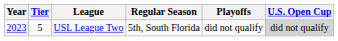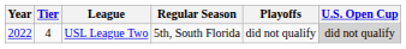 <table class="wikitable" style="text-align: center">
 <tr>
 <th>Year</th>
 <th><a href='#'>Tier</a></th>
 <th>League</th>
 <th>Regular Season</th>
 <th>Playoffs</th>
 <th><a href='#'>U.S. Open Cup</a></th>
 </tr>
 <tr>
-<td><a href='#'>2023</a></td>
-<td>5</td>
+<td><a href='#'>2022</a></td>
+<td>4</td>
 <td><a href='#'>USL League Two</a></td>
 <td>5th, South Florida</td>
 <td>did not qualify</td>
 <td style="background: lightgrey;">did not qualify</td>
 </tr>
 </table>
